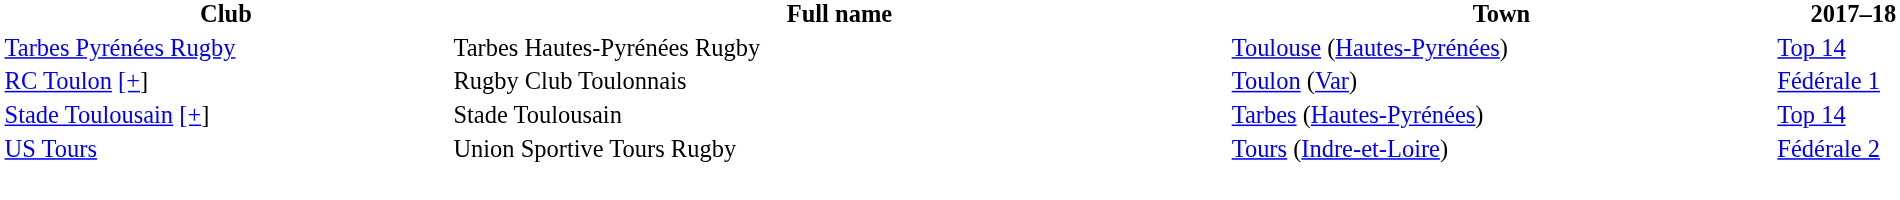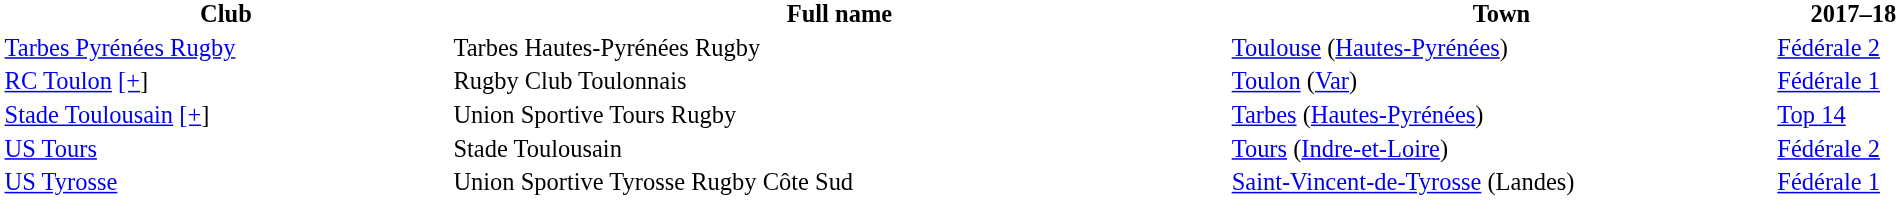 <table style="width:100%;">
 <tr>
 <th style="width:23%;">Club</th>
 <th style="width:40%;">Full name</th>
 <th style="width:28%;">Town</th>
 <th style="width:8%;">2017–18</th>
 </tr>
 <tr>
 <td><a href='#'>Tarbes Pyrénées Rugby</a></td>
 <td>Tarbes Hautes-Pyrénées Rugby</td>
 <td><a href='#'>Toulouse</a> (<a href='#'>Hautes-Pyrénées</a>)</td>
-<td><a href='#'>Top 14</a></td>
+<td><a href='#'>Fédérale 2</a></td>
 </tr>
 <tr>
 <td><a href='#'>RC Toulon</a> <a href='#'>[+</a>]</td>
 <td>Rugby Club Toulonnais</td>
 <td><a href='#'>Toulon</a> (<a href='#'>Var</a>)</td>
 <td><a href='#'>Fédérale 1</a></td>
 </tr>
 <tr>
 <td><a href='#'>Stade Toulousain</a> <a href='#'>[+</a>]</td>
-<td>Stade Toulousain</td>
+<td>Union Sportive Tours Rugby</td>
 <td><a href='#'>Tarbes</a> (<a href='#'>Hautes-Pyrénées</a>)</td>
 <td><a href='#'>Top 14</a></td>
 </tr>
 <tr>
 <td><a href='#'>US Tours</a></td>
-<td>Union Sportive Tours Rugby</td>
+<td>Stade Toulousain</td>
 <td><a href='#'>Tours</a> (<a href='#'>Indre-et-Loire</a>)</td>
 <td><a href='#'>Fédérale 2</a></td>
 </tr>
+<tr>
+<td><a href='#'>US Tyrosse</a></td>
+<td>Union Sportive Tyrosse Rugby Côte Sud</td>
+<td><a href='#'>Saint-Vincent-de-Tyrosse</a> (Landes)</td>
+<td><a href='#'>Fédérale 1</a></td>
+</tr>
 </table>
